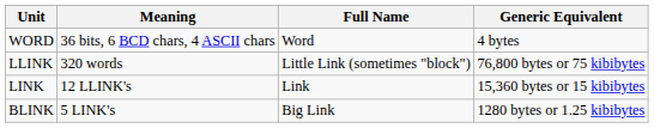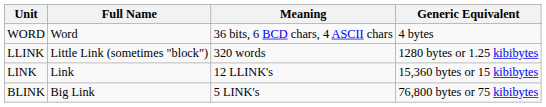 <table class="wikitable">
 <tr>
 <th>Unit</th>
+<th>Full Name</th>
 <th>Meaning</th>
-<th>Full Name</th>
 <th>Generic Equivalent</th>
 </tr>
 <tr>
 <td>WORD</td>
+<td>Word</td>
 <td>36 bits, 6 <a href='#'>BCD</a> chars, 4 <a href='#'>ASCII</a> chars</td>
-<td>Word</td>
 <td>4 bytes</td>
 </tr>
 <tr>
 <td>LLINK</td>
+<td>Little Link (sometimes "block")</td>
 <td>320 words</td>
-<td>Little Link (sometimes "block")</td>
-<td>76,800 bytes or 75 <a href='#'>kibibytes</a></td>
+<td>1280 bytes or 1.25 <a href='#'>kibibytes</a></td>
 </tr>
 <tr>
 <td>LINK</td>
+<td>Link</td>
 <td>12 LLINK's</td>
-<td>Link</td>
 <td>15,360 bytes or 15 <a href='#'>kibibytes</a></td>
 </tr>
 <tr>
 <td>BLINK</td>
+<td>Big Link</td>
 <td>5 LINK's</td>
-<td>Big Link</td>
-<td>1280 bytes or 1.25 <a href='#'>kibibytes</a></td>
+<td>76,800 bytes or 75 <a href='#'>kibibytes</a></td>
 </tr>
 </table>
